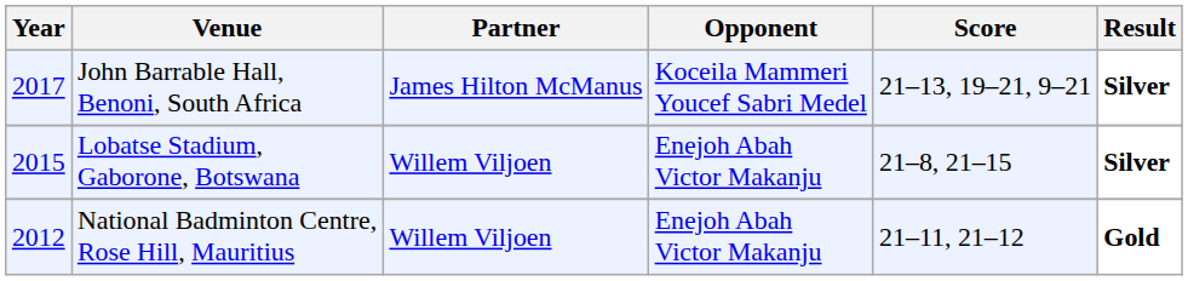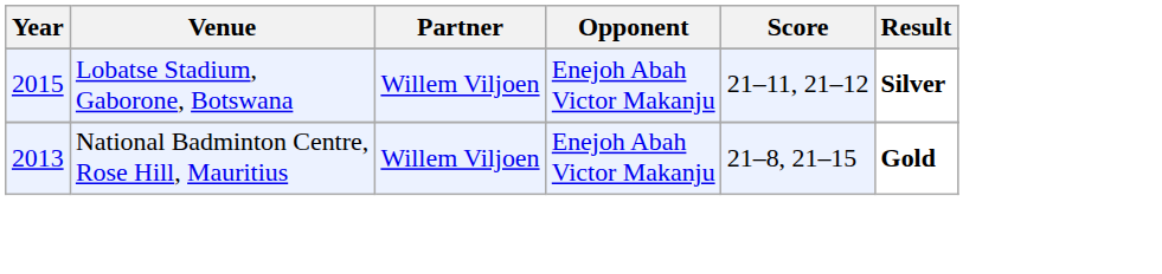 <table class="sortable wikitable" style="font-size: 90%;">
 <tr>
 <th>Year</th>
 <th>Venue</th>
 <th>Partner</th>
 <th>Opponent</th>
 <th>Score</th>
 <th>Result</th>
 </tr>
-<tr style="background:#ECF2FF">
-<td align="center"><a href='#'>2017</a></td>
-<td align="left">John Barrable Hall,<br><a href='#'>Benoni</a>, South Africa</td>
-<td align="left"> <a href='#'>James Hilton McManus</a></td>
-<td align="left"> <a href='#'>Koceila Mammeri</a> <br>  <a href='#'>Youcef Sabri Medel</a></td>
-<td align="left">21–13, 19–21, 9–21</td>
-<td style="text-align:left; background:white"> <strong>Silver</strong></td>
-</tr>
 <tr>
 </tr>
 <tr style="background:#ECF2FF">
 <td align="center"><a href='#'>2015</a></td>
 <td align="left"><a href='#'>Lobatse Stadium</a>,<br><a href='#'>Gaborone</a>, <a href='#'>Botswana</a></td>
 <td align="left"> <a href='#'>Willem Viljoen</a></td>
 <td align="left"> <a href='#'>Enejoh Abah</a> <br>  <a href='#'>Victor Makanju</a></td>
-<td align="left">21–8, 21–15</td>
+<td align="left">21–11, 21–12</td>
 <td style="text-align:left; background:white"> <strong>Silver</strong></td>
 </tr>
 <tr>
 </tr>
 <tr style="background:#ECF2FF">
-<td style="text-align:center;"><a href='#'>2012</a></td>
+<td style="text-align:center;"><a href='#'>2013</a></td>
 <td style="text-align:left;">National Badminton Centre,<br><a href='#'>Rose Hill</a>, <a href='#'>Mauritius</a></td>
 <td align="left"> <a href='#'>Willem Viljoen</a></td>
 <td align="left"> <a href='#'>Enejoh Abah</a> <br>  <a href='#'>Victor Makanju</a></td>
-<td align="left">21–11, 21–12</td>
+<td align="left">21–8, 21–15</td>
 <td style="text-align:left; background:white"> <strong>Gold</strong></td>
 </tr>
 </table>
